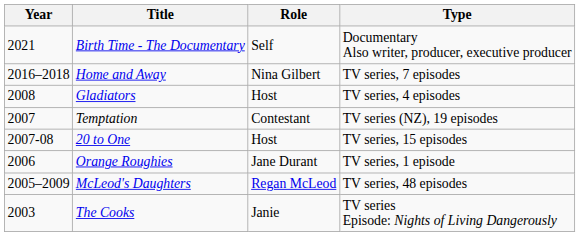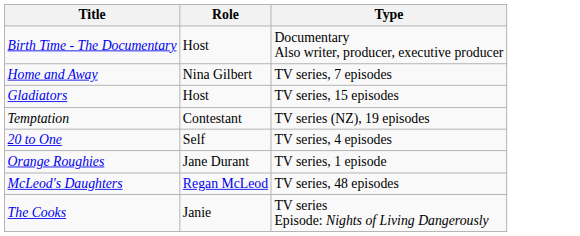 <table class="wikitable">
 <tr>
-<th>Year</th>
 <th>Title</th>
 <th>Role</th>
 <th>Type</th>
 </tr>
 <tr>
-<td>2021</td>
 <td><em><a href='#'>Birth Time - The Documentary</a></em></td>
-<td>Self</td>
+<td>Host</td>
 <td>Documentary<br> Also writer, producer, executive producer</td>
 </tr>
 <tr>
-<td>2016–2018</td>
 <td><em><a href='#'>Home and Away</a></em></td>
 <td>Nina Gilbert</td>
 <td>TV series, 7 episodes</td>
 </tr>
 <tr>
-<td>2008</td>
 <td><em><a href='#'>Gladiators</a></em></td>
 <td>Host</td>
-<td>TV series, 4 episodes</td>
+<td>TV series, 15 episodes</td>
 </tr>
 <tr>
-<td>2007</td>
 <td><em>Temptation</em></td>
 <td>Contestant</td>
 <td>TV series (NZ), 19 episodes</td>
 </tr>
 <tr>
-<td>2007-08</td>
 <td><em><a href='#'>20 to One</a></em></td>
-<td>Host</td>
-<td>TV series, 15 episodes</td>
+<td>Self</td>
+<td>TV series, 4 episodes</td>
 </tr>
 <tr>
-<td>2006</td>
 <td><em><a href='#'>Orange Roughies</a></em></td>
 <td>Jane Durant</td>
 <td>TV series, 1 episode</td>
 </tr>
 <tr>
-<td>2005–2009</td>
 <td><em><a href='#'>McLeod's Daughters</a></em></td>
 <td><a href='#'>Regan McLeod</a></td>
 <td>TV series, 48 episodes</td>
 </tr>
 <tr>
-<td>2003</td>
 <td><em><a href='#'>The Cooks</a></em></td>
 <td>Janie</td>
 <td>TV series<br>Episode: <em>Nights of Living Dangerously</em></td>
 </tr>
 </table>
